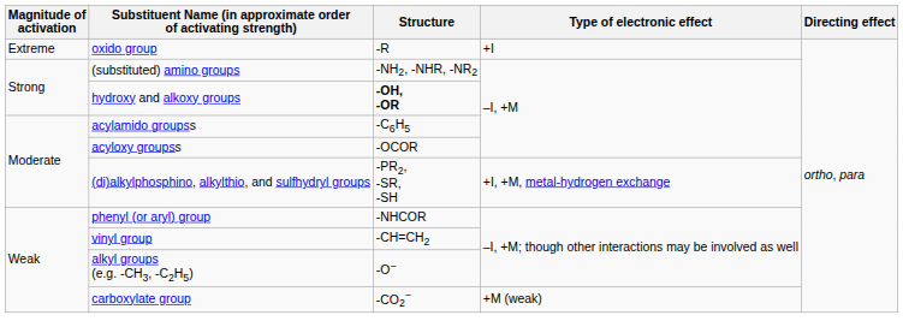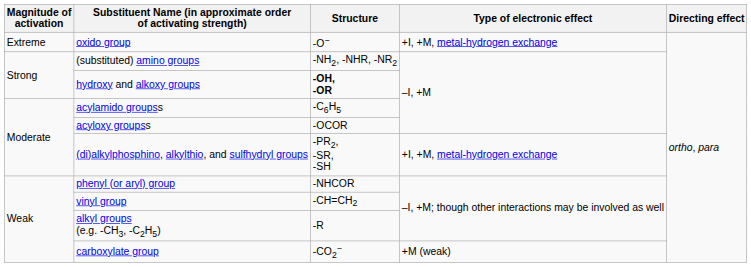 <table class="wikitable">
 <tr>
 <th>Magnitude of<br>activation</th>
 <th>Substituent Name (in approximate order<br>of activating strength)</th>
 <th>Structure</th>
 <th>Type of electronic effect</th>
 <th>Directing effect</th>
 </tr>
 <tr>
 <td>Extreme</td>
 <td><a href='#'>oxido group</a></td>
-<td>-R</td>
-<td>+I</td>
+<td>-O<sup>−</sup></td>
+<td>+I, +M, <a href='#'>metal-hydrogen exchange</a></td>
 <td rowspan=10><em>ortho</em>, <em>para</em></td>
 </tr>
 <tr>
 <td rowspan="2">Strong</td>
 <td>(substituted) <a href='#'>amino groups</a></td>
 <td>-NH<sub>2</sub>,  -NHR, -NR<sub>2</sub></td>
 <td rowspan="4">–I, +M</td>
 </tr>
 <tr>
 <td><a href='#'>hydroxy</a> and <a href='#'>alkoxy groups</a></td>
 <td><strong>-OH,<br>-OR</strong></td>
 </tr>
 <tr>
 <td rowspan="3">Moderate</td>
 <td><a href='#'>acylamido groups</a>s</td>
 <td>-C<sub>6</sub>H<sub>5</sub></td>
 </tr>
 <tr>
 <td><a href='#'>acyloxy groups</a>s</td>
 <td>-OCOR</td>
 </tr>
 <tr>
 <td><a href='#'>(di)alkylphosphino</a>, <a href='#'>alkylthio</a>, and <a href='#'>sulfhydryl groups</a></td>
 <td>-PR<sub>2</sub>,<br>-SR,<br>-SH</td>
 <td>+I, +M, <a href='#'>metal-hydrogen exchange</a></td>
 </tr>
 <tr>
 <td rowspan="4">Weak</td>
 <td><a href='#'>phenyl (or aryl) group</a></td>
 <td>-NHCOR</td>
 <td rowspan="3">–I, +M; though other interactions may be involved as well</td>
 </tr>
 <tr>
 <td><a href='#'>vinyl group</a></td>
 <td>-CH=CH<sub>2</sub></td>
 </tr>
 <tr>
 <td><a href='#'>alkyl groups</a><br>(e.g. -CH<sub>3</sub>, -C<sub>2</sub>H<sub>5</sub>)</td>
-<td>-O<sup>−</sup></td>
+<td>-R</td>
 </tr>
 <tr>
 <td><a href='#'>carboxylate group</a></td>
 <td>-CO<sub>2</sub><sup>−</sup></td>
 <td>+M (weak)</td>
 </tr>
 </table>
